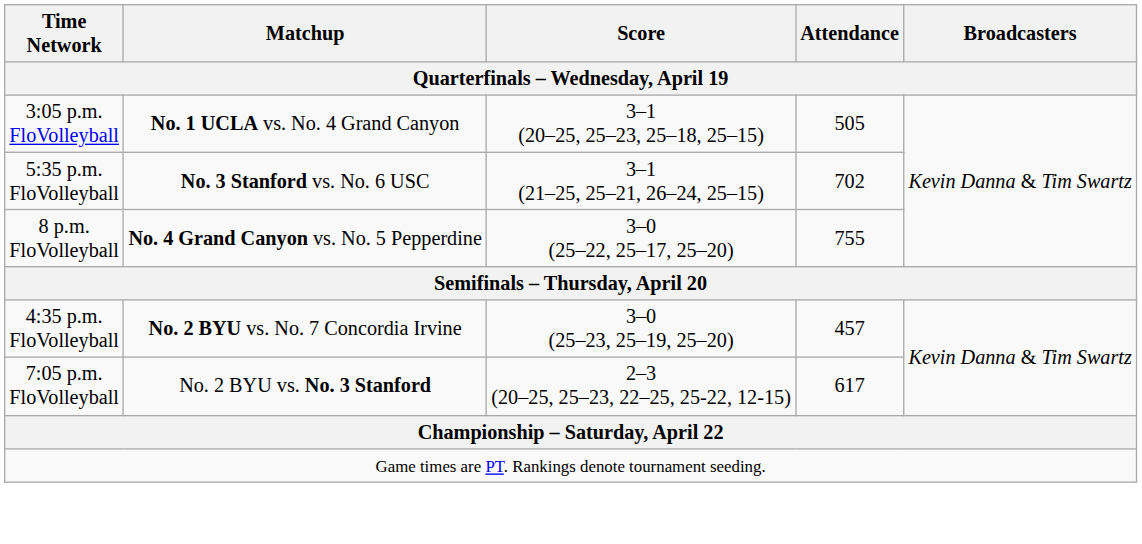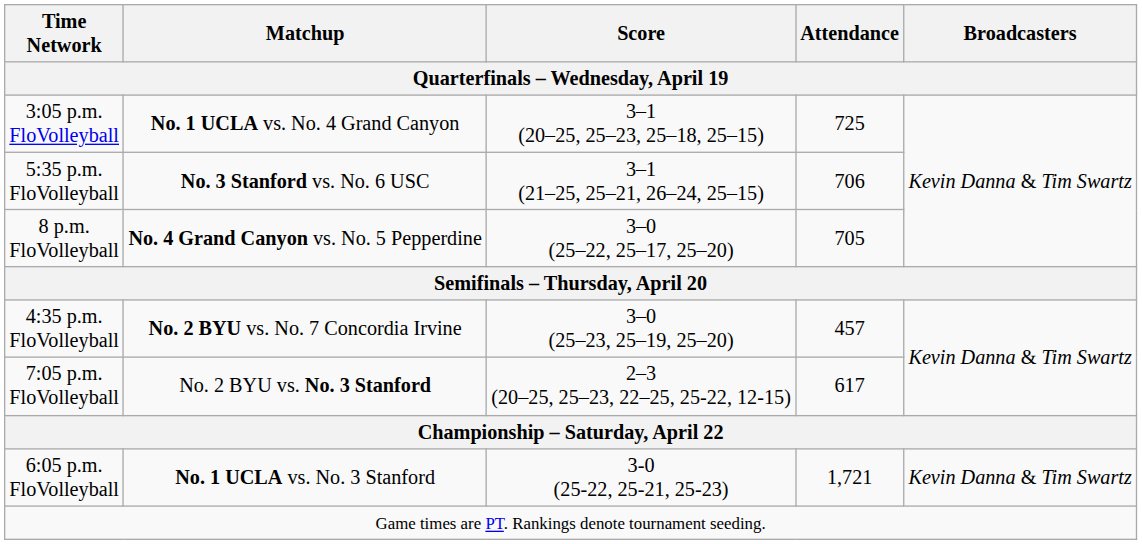 <table class="wikitable" style="font-size: 95%;text-align:center">
 <tr>
 <th>Time<br>Network</th>
 <th>Matchup</th>
 <th>Score</th>
 <th>Attendance</th>
 <th>Broadcasters</th>
 </tr>
 <tr>
 <th colspan=5>Quarterfinals – Wednesday, April 19</th>
 </tr>
 <tr>
 <td>3:05 p.m.<br><a href='#'>FloVolleyball</a></td>
 <td><strong>No. 1 UCLA</strong> vs. No. 4 Grand Canyon</td>
 <td>3–1<br>(20–25, 25–23, 25–18, 25–15)</td>
-<td>505</td>
+<td>725</td>
 <td rowspan=3><em>Kevin Danna</em> & <em>Tim Swartz</em> </td>
 </tr>
 <tr>
 <td>5:35 p.m.<br>FloVolleyball</td>
 <td><strong>No. 3 Stanford</strong> vs. No. 6 USC</td>
 <td>3–1<br>(21–25, 25–21, 26–24, 25–15)</td>
-<td>702</td>
+<td>706</td>
 </tr>
 <tr>
 <td>8 p.m.<br>FloVolleyball</td>
 <td><strong>No. 4 Grand Canyon</strong> vs. No. 5 Pepperdine</td>
 <td>3–0<br>(25–22, 25–17, 25–20)</td>
-<td>755</td>
+<td>705</td>
 </tr>
 <tr>
 <th colspan=5>Semifinals – Thursday, April 20</th>
 </tr>
 <tr>
 <td>4:35 p.m.<br>FloVolleyball</td>
 <td><strong>No. 2 BYU</strong> vs. No. 7 Concordia Irvine</td>
 <td>3–0<br>(25–23, 25–19, 25–20)</td>
 <td>457</td>
 <td rowspan=2><em>Kevin Danna</em> & <em>Tim Swartz</em></td>
 </tr>
 <tr>
 <td>7:05 p.m.<br>FloVolleyball</td>
 <td>No. 2 BYU vs. <strong>No. 3 Stanford</strong></td>
 <td>2–3<br>(20–25, 25–23, 22–25, 25-22, 12-15)</td>
 <td>617</td>
 </tr>
 <tr>
 <th colspan=5>Championship – Saturday, April 22</th>
 </tr>
 <tr>
+<td>6:05 p.m.<br>FloVolleyball</td>
+<td><strong>No. 1 UCLA</strong> vs. No. 3 Stanford</td>
+<td>3-0<br>(25-22, 25-21, 25-23)</td>
+<td>1,721</td>
+<td><em>Kevin Danna</em> & <em>Tim Swartz</em></td>
+</tr>
+<tr>
 <td colspan=5><small>Game times are <a href='#'>PT</a>. Rankings denote tournament seeding.</small></td>
 </tr>
 </table>
